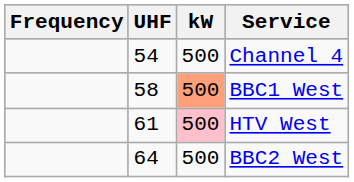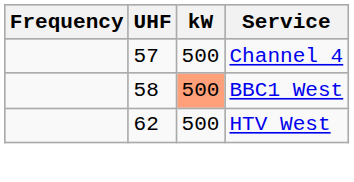 <table class="wikitable sortable">
 <tr>
 <th>Frequency</th>
 <th>UHF</th>
 <th>kW</th>
 <th>Service</th>
 </tr>
 <tr>
 <td></td>
-<td>54</td>
+<td>57</td>
 <td>500</td>
 <td><a href='#'>Channel 4</a></td>
 </tr>
 <tr>
 <td></td>
 <td>58</td>
 <td style="background: lightsalmon;">500</td>
 <td><a href='#'>BBC1 West</a></td>
 </tr>
 <tr>
 <td></td>
-<td>61</td>
-<td style="background: pink;">500</td>
+<td>62</td>
+<td>500</td>
 <td><a href='#'>HTV West</a></td>
 </tr>
-<tr>
-<td></td>
-<td>64</td>
-<td>500</td>
-<td><a href='#'>BBC2 West</a></td>
-</tr>
 </table>
